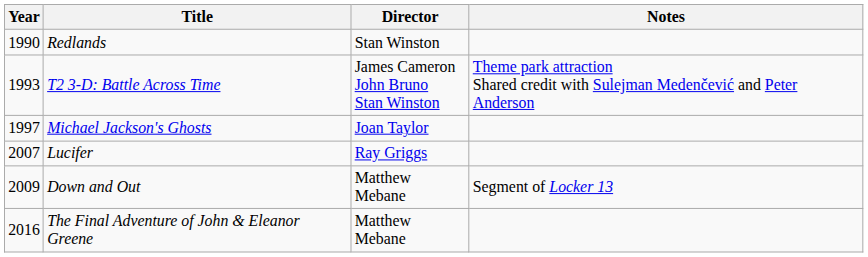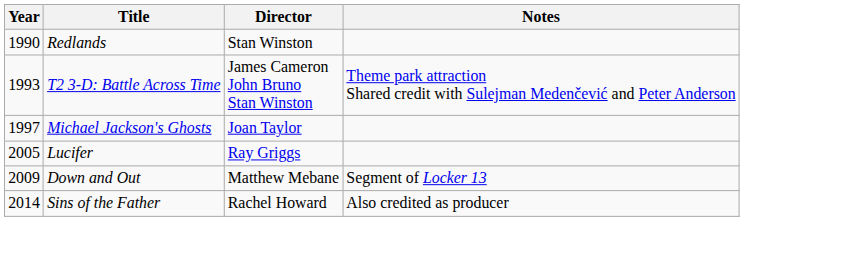 <table class="wikitable">
 <tr>
 <th>Year</th>
 <th>Title</th>
 <th>Director</th>
 <th>Notes</th>
 </tr>
 <tr>
 <td>1990</td>
 <td><em>Redlands</em></td>
 <td>Stan Winston</td>
 <td></td>
 </tr>
 <tr>
 <td>1993</td>
 <td><em><a href='#'>T2 3-D: Battle Across Time</a></em></td>
 <td>James Cameron<br><a href='#'>John Bruno</a><br><a href='#'>Stan Winston</a></td>
 <td><a href='#'>Theme park attraction</a><br>Shared credit with <a href='#'>Sulejman Medenčević</a> and <a href='#'>Peter Anderson</a></td>
 </tr>
 <tr>
 <td>1997</td>
 <td><em><a href='#'>Michael Jackson's Ghosts</a></em></td>
 <td><a href='#'>Joan Taylor</a></td>
 <td></td>
 </tr>
 <tr>
-<td>2007</td>
+<td>2005</td>
 <td><em>Lucifer</em></td>
 <td><a href='#'>Ray Griggs</a></td>
 <td></td>
 </tr>
 <tr>
 <td>2009</td>
 <td><em>Down and Out</em></td>
 <td>Matthew Mebane</td>
 <td>Segment of <em><a href='#'>Locker 13</a></em></td>
 </tr>
 <tr>
-<td>2016</td>
-<td><em>The Final Adventure of John & Eleanor Greene</em></td>
-<td>Matthew Mebane</td>
-<td></td>
+<td>2014</td>
+<td><em>Sins of the Father</em></td>
+<td>Rachel Howard</td>
+<td>Also credited as producer</td>
 </tr>
 </table>
